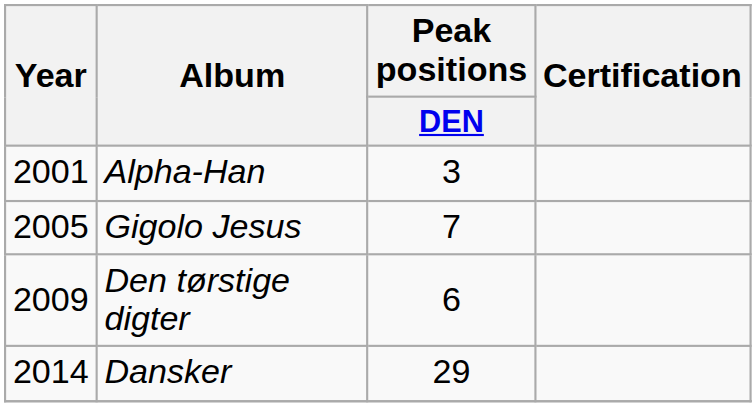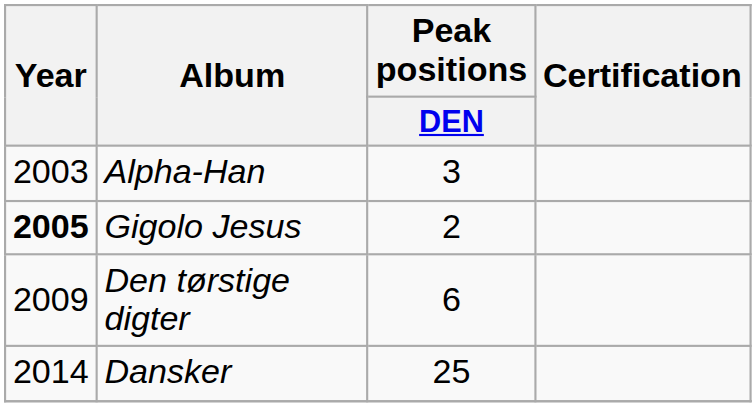 <table class="wikitable">
 <tr>
 <th align="center" rowspan="2" width="10">Year</th>
 <th align="center" rowspan="2" width="120">Album</th>
 <th align="center" colspan="1" width="20">Peak positions</th>
 <th align="center" rowspan="2" width="70">Certification</th>
 </tr>
 <tr>
 <th scope="col" style="width:3em;font-size:90%;"><a href='#'>DEN</a><br></th>
 </tr>
 <tr>
-<td style="text-align:center;">2001</td>
+<td style="text-align:center;">2003</td>
 <td><em>Alpha-Han</em></td>
 <td style="text-align:center;">3</td>
 <td style="text-align:center;"></td>
 </tr>
 <tr>
-<td style="text-align:center;">2005</td>
+<td style="text-align:center;"><strong>2005</strong></td>
 <td><em>Gigolo Jesus</em></td>
-<td style="text-align:center;">7</td>
+<td style="text-align:center;">2</td>
 <td style="text-align:center;"></td>
 </tr>
 <tr>
 <td style="text-align:center;">2009</td>
 <td><em>Den tørstige digter</em></td>
 <td style="text-align:center;">6</td>
 <td style="text-align:center;"></td>
 </tr>
 <tr>
 <td style="text-align:center;">2014</td>
 <td><em>Dansker</em></td>
-<td style="text-align:center;">29</td>
+<td style="text-align:center;">25</td>
 <td style="text-align:center;"></td>
 </tr>
 <tr>
 </tr>
 </table>
